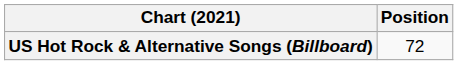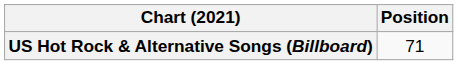 <table class="wikitable plainrowheaders" style="text-align:center">
 <tr>
 <th scope="col">Chart (2021)</th>
 <th scope="col">Position</th>
 </tr>
 <tr>
 <th scope="row">US Hot Rock & Alternative Songs (<em>Billboard</em>)</th>
-<td>72</td>
+<td>71</td>
 </tr>
 </table>
